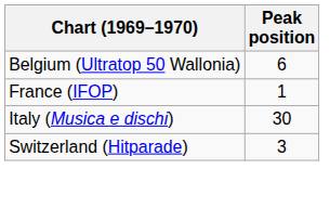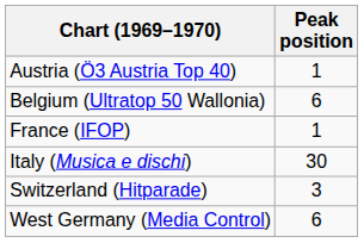 <table class="wikitable sortable">
 <tr>
 <th align="left">Chart (1969–1970)</th>
 <th align="left">Peak<br>position</th>
+</tr>
+<tr>
+<td>Austria (<a href='#'>Ö3 Austria Top 40</a>)</td>
+<td align="center">1</td>
 </tr>
 <tr>
 <td align="left">Belgium (<a href='#'>Ultratop 50</a> Wallonia)</td>
 <td align="center">6</td>
 </tr>
 <tr>
 <td align="left">France (<a href='#'>IFOP</a>)</td>
 <td align="center">1</td>
 </tr>
 <tr>
 <td align="left">Italy (<em><a href='#'>Musica e dischi</a></em>)</td>
 <td align="center">30</td>
 </tr>
 <tr>
 <td align="left">Switzerland (<a href='#'>Hitparade</a>)</td>
 <td align="center">3</td>
 </tr>
+<tr>
+<td>West Germany (<a href='#'>Media Control</a>)</td>
+<td align="center">6</td>
+</tr>
 </table>
